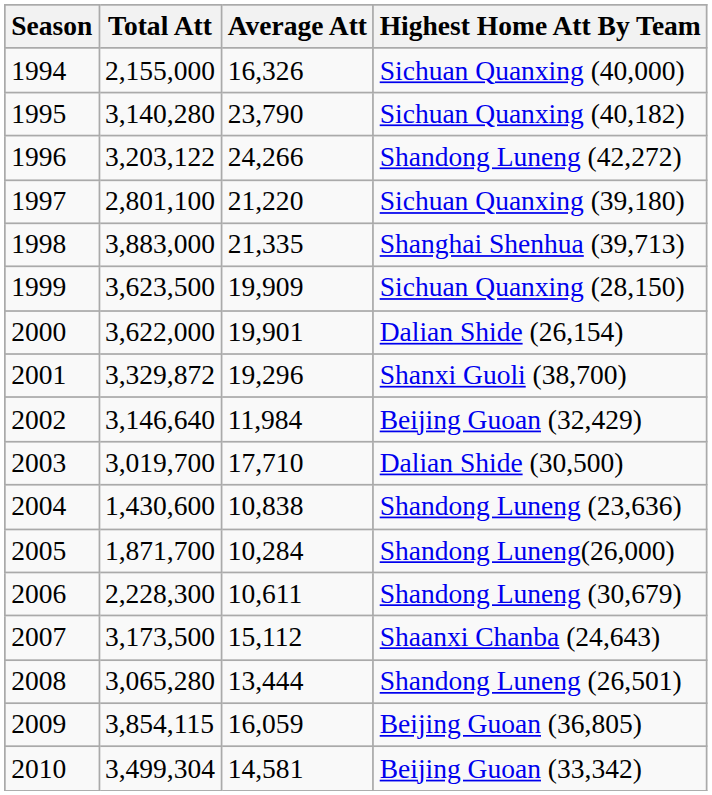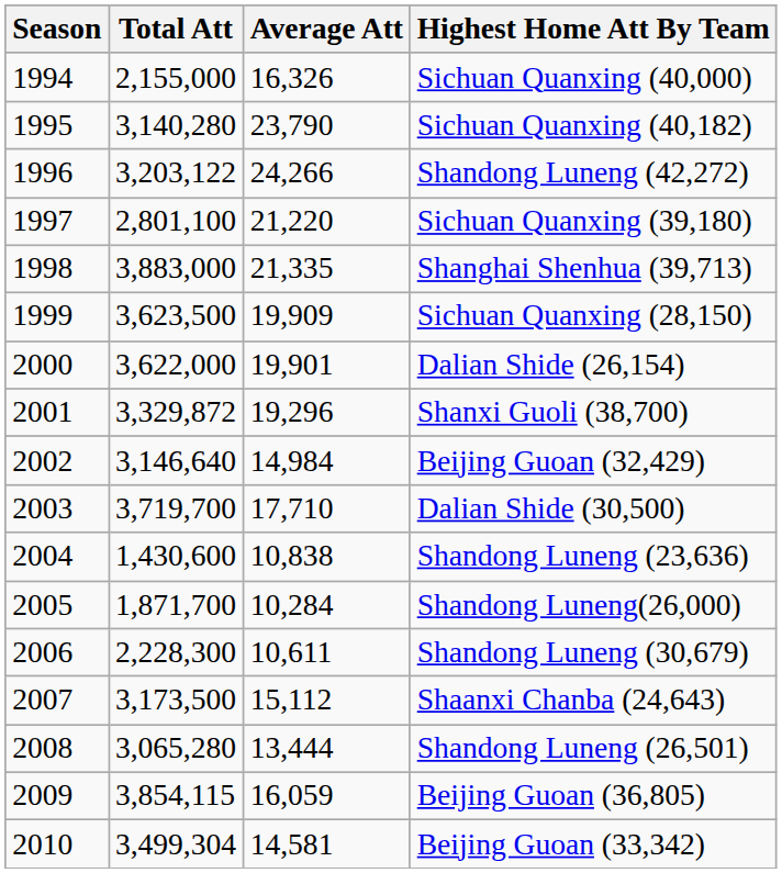 <table class="wikitable">
 <tr>
 <th>Season</th>
 <th>Total Att</th>
 <th>Average Att</th>
 <th>Highest Home Att By Team</th>
 </tr>
 <tr>
 <td>1994</td>
 <td>2,155,000</td>
 <td>16,326</td>
 <td><a href='#'>Sichuan Quanxing</a> (40,000)</td>
 </tr>
 <tr>
 <td>1995</td>
 <td>3,140,280</td>
 <td>23,790</td>
 <td><a href='#'>Sichuan Quanxing</a> (40,182)</td>
 </tr>
 <tr>
 <td>1996</td>
 <td>3,203,122</td>
 <td>24,266</td>
 <td><a href='#'>Shandong Luneng</a> (42,272)</td>
 </tr>
 <tr>
 <td>1997</td>
 <td>2,801,100</td>
 <td>21,220</td>
 <td><a href='#'>Sichuan Quanxing</a> (39,180)</td>
 </tr>
 <tr>
 <td>1998</td>
 <td>3,883,000</td>
 <td>21,335</td>
 <td><a href='#'>Shanghai Shenhua</a> (39,713)</td>
 </tr>
 <tr>
 <td>1999</td>
 <td>3,623,500</td>
 <td>19,909</td>
 <td><a href='#'>Sichuan Quanxing</a> (28,150)</td>
 </tr>
 <tr>
 <td>2000</td>
 <td>3,622,000</td>
 <td>19,901</td>
 <td><a href='#'>Dalian Shide</a> (26,154)</td>
 </tr>
 <tr>
 <td>2001</td>
 <td>3,329,872</td>
 <td>19,296</td>
 <td><a href='#'>Shanxi Guoli</a> (38,700)</td>
 </tr>
 <tr>
 <td>2002</td>
 <td>3,146,640</td>
-<td>11,984</td>
+<td>14,984</td>
 <td><a href='#'>Beijing Guoan</a> (32,429)</td>
 </tr>
 <tr>
 <td>2003</td>
-<td>3,019,700</td>
+<td>3,719,700</td>
 <td>17,710</td>
 <td><a href='#'>Dalian Shide</a> (30,500)</td>
 </tr>
 <tr>
 <td>2004</td>
 <td>1,430,600</td>
 <td>10,838</td>
 <td><a href='#'>Shandong Luneng</a> (23,636)</td>
 </tr>
 <tr>
 <td>2005</td>
 <td>1,871,700</td>
 <td>10,284</td>
 <td><a href='#'>Shandong Luneng</a>(26,000)</td>
 </tr>
 <tr>
 <td>2006</td>
 <td>2,228,300</td>
 <td>10,611</td>
 <td><a href='#'>Shandong Luneng</a> (30,679)</td>
 </tr>
 <tr>
 <td>2007</td>
 <td>3,173,500</td>
 <td>15,112</td>
 <td><a href='#'>Shaanxi Chanba</a> (24,643)</td>
 </tr>
 <tr>
 <td>2008</td>
 <td>3,065,280</td>
 <td>13,444</td>
 <td><a href='#'>Shandong Luneng</a> (26,501)</td>
 </tr>
 <tr>
 <td>2009</td>
 <td>3,854,115</td>
 <td>16,059</td>
 <td><a href='#'>Beijing Guoan</a> (36,805)</td>
 </tr>
 <tr>
 <td>2010</td>
 <td>3,499,304</td>
 <td>14,581</td>
 <td><a href='#'>Beijing Guoan</a> (33,342)</td>
 </tr>
 </table>
